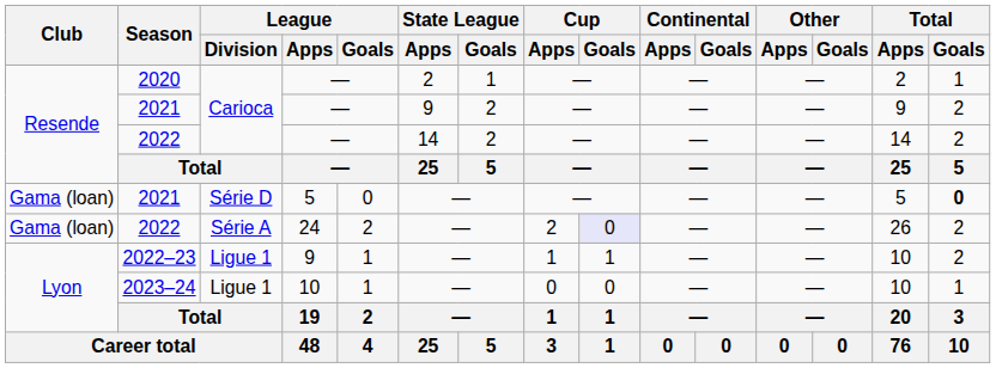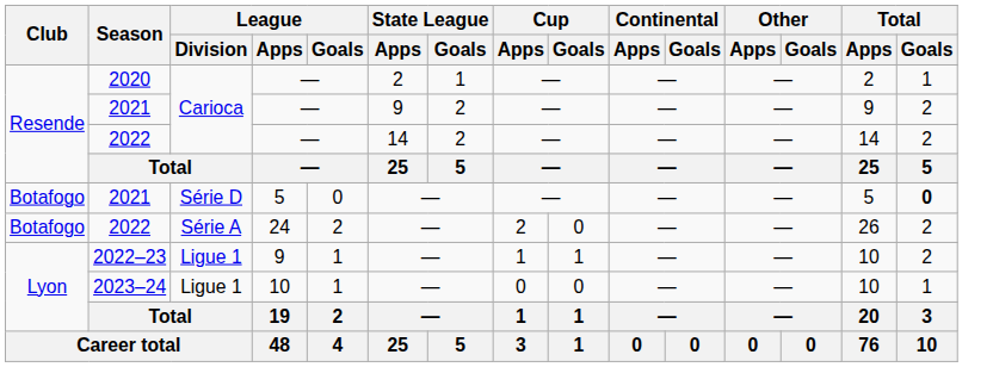 <table class="wikitable" style="text-align:center">
 <tr>
 <th rowspan="2">Club</th>
 <th rowspan="2">Season</th>
 <th colspan="3">League</th>
 <th colspan="2">State League</th>
 <th colspan="2">Cup</th>
 <th colspan="2">Continental</th>
 <th colspan="2">Other</th>
 <th colspan="2">Total</th>
 </tr>
 <tr>
 <th>Division</th>
 <th>Apps</th>
 <th>Goals</th>
 <th>Apps</th>
 <th>Goals</th>
 <th>Apps</th>
 <th>Goals</th>
 <th>Apps</th>
 <th>Goals</th>
 <th>Apps</th>
 <th>Goals</th>
 <th>Apps</th>
 <th>Goals</th>
 </tr>
 <tr>
 <td rowspan="4"><a href='#'>Resende</a></td>
 <td><a href='#'>2020</a></td>
 <td rowspan="3"><a href='#'>Carioca</a></td>
 <td colspan="2">—</td>
 <td>2</td>
 <td>1</td>
 <td colspan="2">—</td>
 <td colspan="2">—</td>
 <td colspan="2">—</td>
 <td>2</td>
 <td>1</td>
 </tr>
 <tr>
 <td><a href='#'>2021</a></td>
 <td colspan="2">—</td>
 <td>9</td>
 <td>2</td>
 <td colspan="2">—</td>
 <td colspan="2">—</td>
 <td colspan="2">—</td>
 <td>9</td>
 <td>2</td>
 </tr>
 <tr>
 <td><a href='#'>2022</a></td>
 <td colspan="2">—</td>
 <td>14</td>
 <td>2</td>
 <td colspan="2">—</td>
 <td colspan="2">—</td>
 <td colspan="2">—</td>
 <td>14</td>
 <td>2</td>
 </tr>
 <tr>
 <th colspan="2">Total</th>
 <th colspan="2">—</th>
 <th>25</th>
 <th>5</th>
 <th colspan="2">—</th>
 <th colspan="2">—</th>
 <th colspan="2">—</th>
 <th>25</th>
 <th>5</th>
 </tr>
 <tr>
-<td><a href='#'>Gama</a> (loan)</td>
+<td><a href='#'>Botafogo</a></td>
 <td><a href='#'>2021</a></td>
 <td><a href='#'>Série D</a></td>
 <td>5</td>
 <td>0</td>
 <td colspan="2">—</td>
 <td colspan="2">—</td>
 <td colspan="2">—</td>
 <td colspan="2">—</td>
 <td>5</td>
 <td><strong>0</strong></td>
 </tr>
 <tr>
-<td><a href='#'>Gama</a> (loan)</td>
+<td><a href='#'>Botafogo</a></td>
 <td><a href='#'>2022</a></td>
 <td><a href='#'>Série A</a></td>
 <td>24</td>
 <td>2</td>
 <td colspan="2">—</td>
 <td>2</td>
-<td style="background: lavender;">0</td>
+<td>0</td>
 <td colspan="2">—</td>
 <td colspan="2">—</td>
 <td>26</td>
 <td>2</td>
 </tr>
 <tr>
 <td rowspan="3"><a href='#'>Lyon</a></td>
 <td><a href='#'>2022–23</a></td>
 <td><a href='#'>Ligue 1</a></td>
 <td>9</td>
 <td>1</td>
 <td colspan="2">—</td>
 <td>1</td>
 <td>1</td>
 <td colspan="2">—</td>
 <td colspan="2">—</td>
 <td>10</td>
 <td>2</td>
 </tr>
 <tr>
 <td><a href='#'>2023–24</a></td>
 <td>Ligue 1</td>
 <td>10</td>
 <td>1</td>
 <td colspan="2">—</td>
 <td>0</td>
 <td>0</td>
 <td colspan="2">—</td>
 <td colspan="2">—</td>
 <td>10</td>
 <td>1</td>
 </tr>
 <tr>
 <th colspan="2">Total</th>
 <th>19</th>
 <th>2</th>
 <th colspan="2">—</th>
 <th>1</th>
 <th>1</th>
 <th colspan="2">—</th>
 <th colspan="2">—</th>
 <th>20</th>
 <th>3</th>
 </tr>
 <tr>
 <th colspan="3">Career total</th>
 <th>48</th>
 <th>4</th>
 <th>25</th>
 <th>5</th>
 <th>3</th>
 <th>1</th>
 <th>0</th>
 <th>0</th>
 <th>0</th>
 <th>0</th>
 <th>76</th>
 <th>10</th>
 </tr>
 </table>
